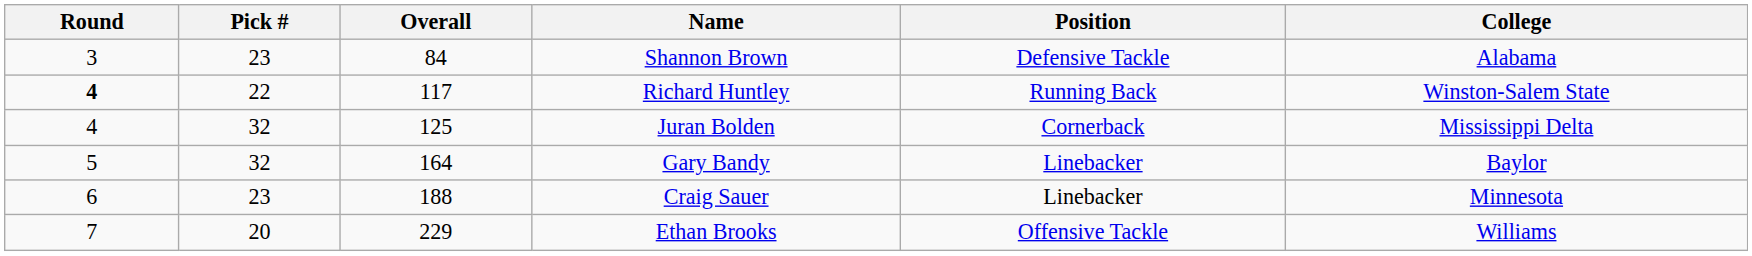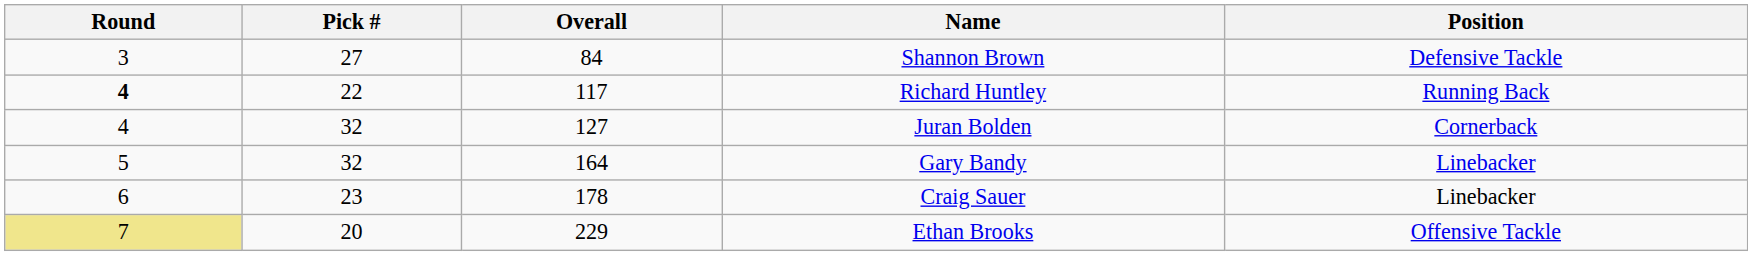 <table class="wikitable sortable sortable" style="width: 100%; text-align:center">
 <tr>
 <th>Round</th>
 <th>Pick #</th>
 <th>Overall</th>
 <th>Name</th>
 <th>Position</th>
-<th>College</th>
 </tr>
 <tr>
 <td>3</td>
-<td>23</td>
+<td>27</td>
 <td>84</td>
 <td><a href='#'>Shannon Brown</a></td>
 <td><a href='#'>Defensive Tackle</a></td>
-<td><a href='#'>Alabama</a></td>
 </tr>
 <tr>
 <td><strong>4</strong></td>
 <td>22</td>
 <td>117</td>
 <td><a href='#'>Richard Huntley</a></td>
 <td><a href='#'>Running Back</a></td>
-<td><a href='#'>Winston-Salem State</a></td>
 </tr>
 <tr>
 <td>4</td>
 <td>32</td>
-<td>125</td>
+<td>127</td>
 <td><a href='#'>Juran Bolden</a></td>
 <td><a href='#'>Cornerback</a></td>
-<td><a href='#'>Mississippi Delta</a></td>
 </tr>
 <tr>
 <td>5</td>
 <td>32</td>
 <td>164</td>
 <td><a href='#'>Gary Bandy</a></td>
 <td><a href='#'>Linebacker</a></td>
-<td><a href='#'>Baylor</a></td>
 </tr>
 <tr>
 <td>6</td>
 <td>23</td>
-<td>188</td>
+<td>178</td>
 <td><a href='#'>Craig Sauer</a></td>
 <td>Linebacker</td>
-<td><a href='#'>Minnesota</a></td>
 </tr>
 <tr>
-<td>7</td>
+<td style="background: khaki;">7</td>
 <td>20</td>
 <td>229</td>
 <td><a href='#'>Ethan Brooks</a></td>
 <td><a href='#'>Offensive Tackle</a></td>
-<td><a href='#'>Williams</a></td>
 </tr>
 </table>
